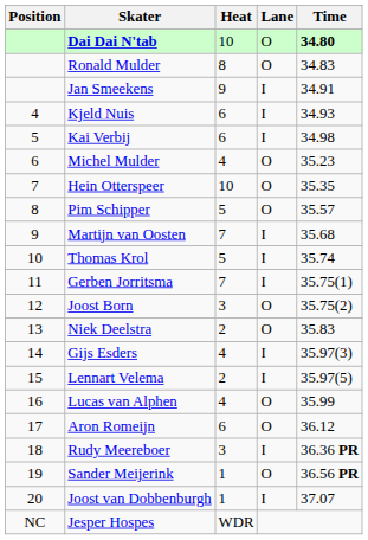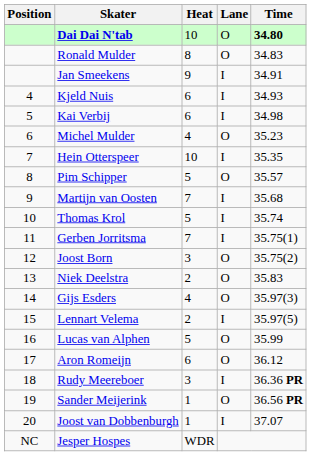 <table class="wikitable">
 <tr>
 <th>Position</th>
 <th>Skater</th>
 <th>Heat</th>
 <th>Lane</th>
 <th>Time</th>
 </tr>
 <tr bgcolor=ccffcc>
 <td align="center"></td>
 <td><strong><a href='#'>Dai Dai N'tab</a></strong></td>
 <td>10</td>
 <td>O</td>
 <td><strong>34.80</strong></td>
 </tr>
 <tr>
 <td align="center"></td>
 <td><a href='#'>Ronald Mulder</a></td>
 <td>8</td>
 <td>O</td>
 <td>34.83</td>
 </tr>
 <tr>
 <td align="center"></td>
 <td><a href='#'>Jan Smeekens</a></td>
 <td>9</td>
 <td>I</td>
 <td>34.91</td>
 </tr>
 <tr>
 <td align="center">4</td>
 <td><a href='#'>Kjeld Nuis</a></td>
 <td>6</td>
 <td>I</td>
 <td>34.93</td>
 </tr>
 <tr>
 <td align="center">5</td>
 <td><a href='#'>Kai Verbij</a></td>
 <td>6</td>
 <td>I</td>
 <td>34.98</td>
 </tr>
 <tr>
 <td align="center">6</td>
 <td><a href='#'>Michel Mulder</a></td>
 <td>4</td>
 <td>O</td>
 <td>35.23</td>
 </tr>
 <tr>
 <td align="center">7</td>
 <td><a href='#'>Hein Otterspeer</a></td>
 <td>10</td>
-<td>O</td>
+<td>I</td>
 <td>35.35</td>
 </tr>
 <tr>
 <td align="center">8</td>
 <td><a href='#'>Pim Schipper</a></td>
 <td>5</td>
 <td>O</td>
 <td>35.57</td>
 </tr>
 <tr>
 <td align="center">9</td>
 <td><a href='#'>Martijn van Oosten</a></td>
 <td>7</td>
 <td>I</td>
 <td>35.68</td>
 </tr>
 <tr>
 <td align="center">10</td>
 <td><a href='#'>Thomas Krol</a></td>
 <td>5</td>
 <td>I</td>
 <td>35.74</td>
 </tr>
 <tr>
 <td align="center">11</td>
 <td><a href='#'>Gerben Jorritsma</a></td>
 <td>7</td>
 <td>I</td>
 <td>35.75(1)</td>
 </tr>
 <tr>
 <td align="center">12</td>
 <td><a href='#'>Joost Born</a></td>
 <td>3</td>
 <td>O</td>
 <td>35.75(2)</td>
 </tr>
 <tr>
 <td align="center">13</td>
 <td><a href='#'>Niek Deelstra</a></td>
 <td>2</td>
 <td>O</td>
 <td>35.83</td>
 </tr>
 <tr>
 <td align="center">14</td>
 <td><a href='#'>Gijs Esders</a></td>
 <td>4</td>
-<td>I</td>
+<td>O</td>
 <td>35.97(3)</td>
 </tr>
 <tr>
 <td align="center">15</td>
 <td><a href='#'>Lennart Velema</a></td>
 <td>2</td>
 <td>I</td>
 <td>35.97(5)</td>
 </tr>
 <tr>
 <td align="center">16</td>
 <td><a href='#'>Lucas van Alphen</a></td>
-<td>4</td>
+<td>5</td>
 <td>O</td>
 <td>35.99</td>
 </tr>
 <tr>
 <td align="center">17</td>
 <td><a href='#'>Aron Romeijn</a></td>
 <td>6</td>
 <td>O</td>
 <td>36.12</td>
 </tr>
 <tr>
 <td align="center">18</td>
 <td><a href='#'>Rudy Meereboer</a></td>
 <td>3</td>
 <td>I</td>
 <td>36.36 <strong>PR</strong></td>
 </tr>
 <tr>
 <td align="center">19</td>
 <td><a href='#'>Sander Meijerink</a></td>
 <td>1</td>
 <td>O</td>
 <td>36.56 <strong>PR</strong></td>
 </tr>
 <tr>
 <td align="center">20</td>
 <td><a href='#'>Joost van Dobbenburgh</a></td>
 <td>1</td>
 <td>I</td>
 <td>37.07</td>
 </tr>
 <tr>
 <td align="center">NC</td>
 <td><a href='#'>Jesper Hospes</a></td>
 <td>WDR</td>
 </tr>
 </table>
